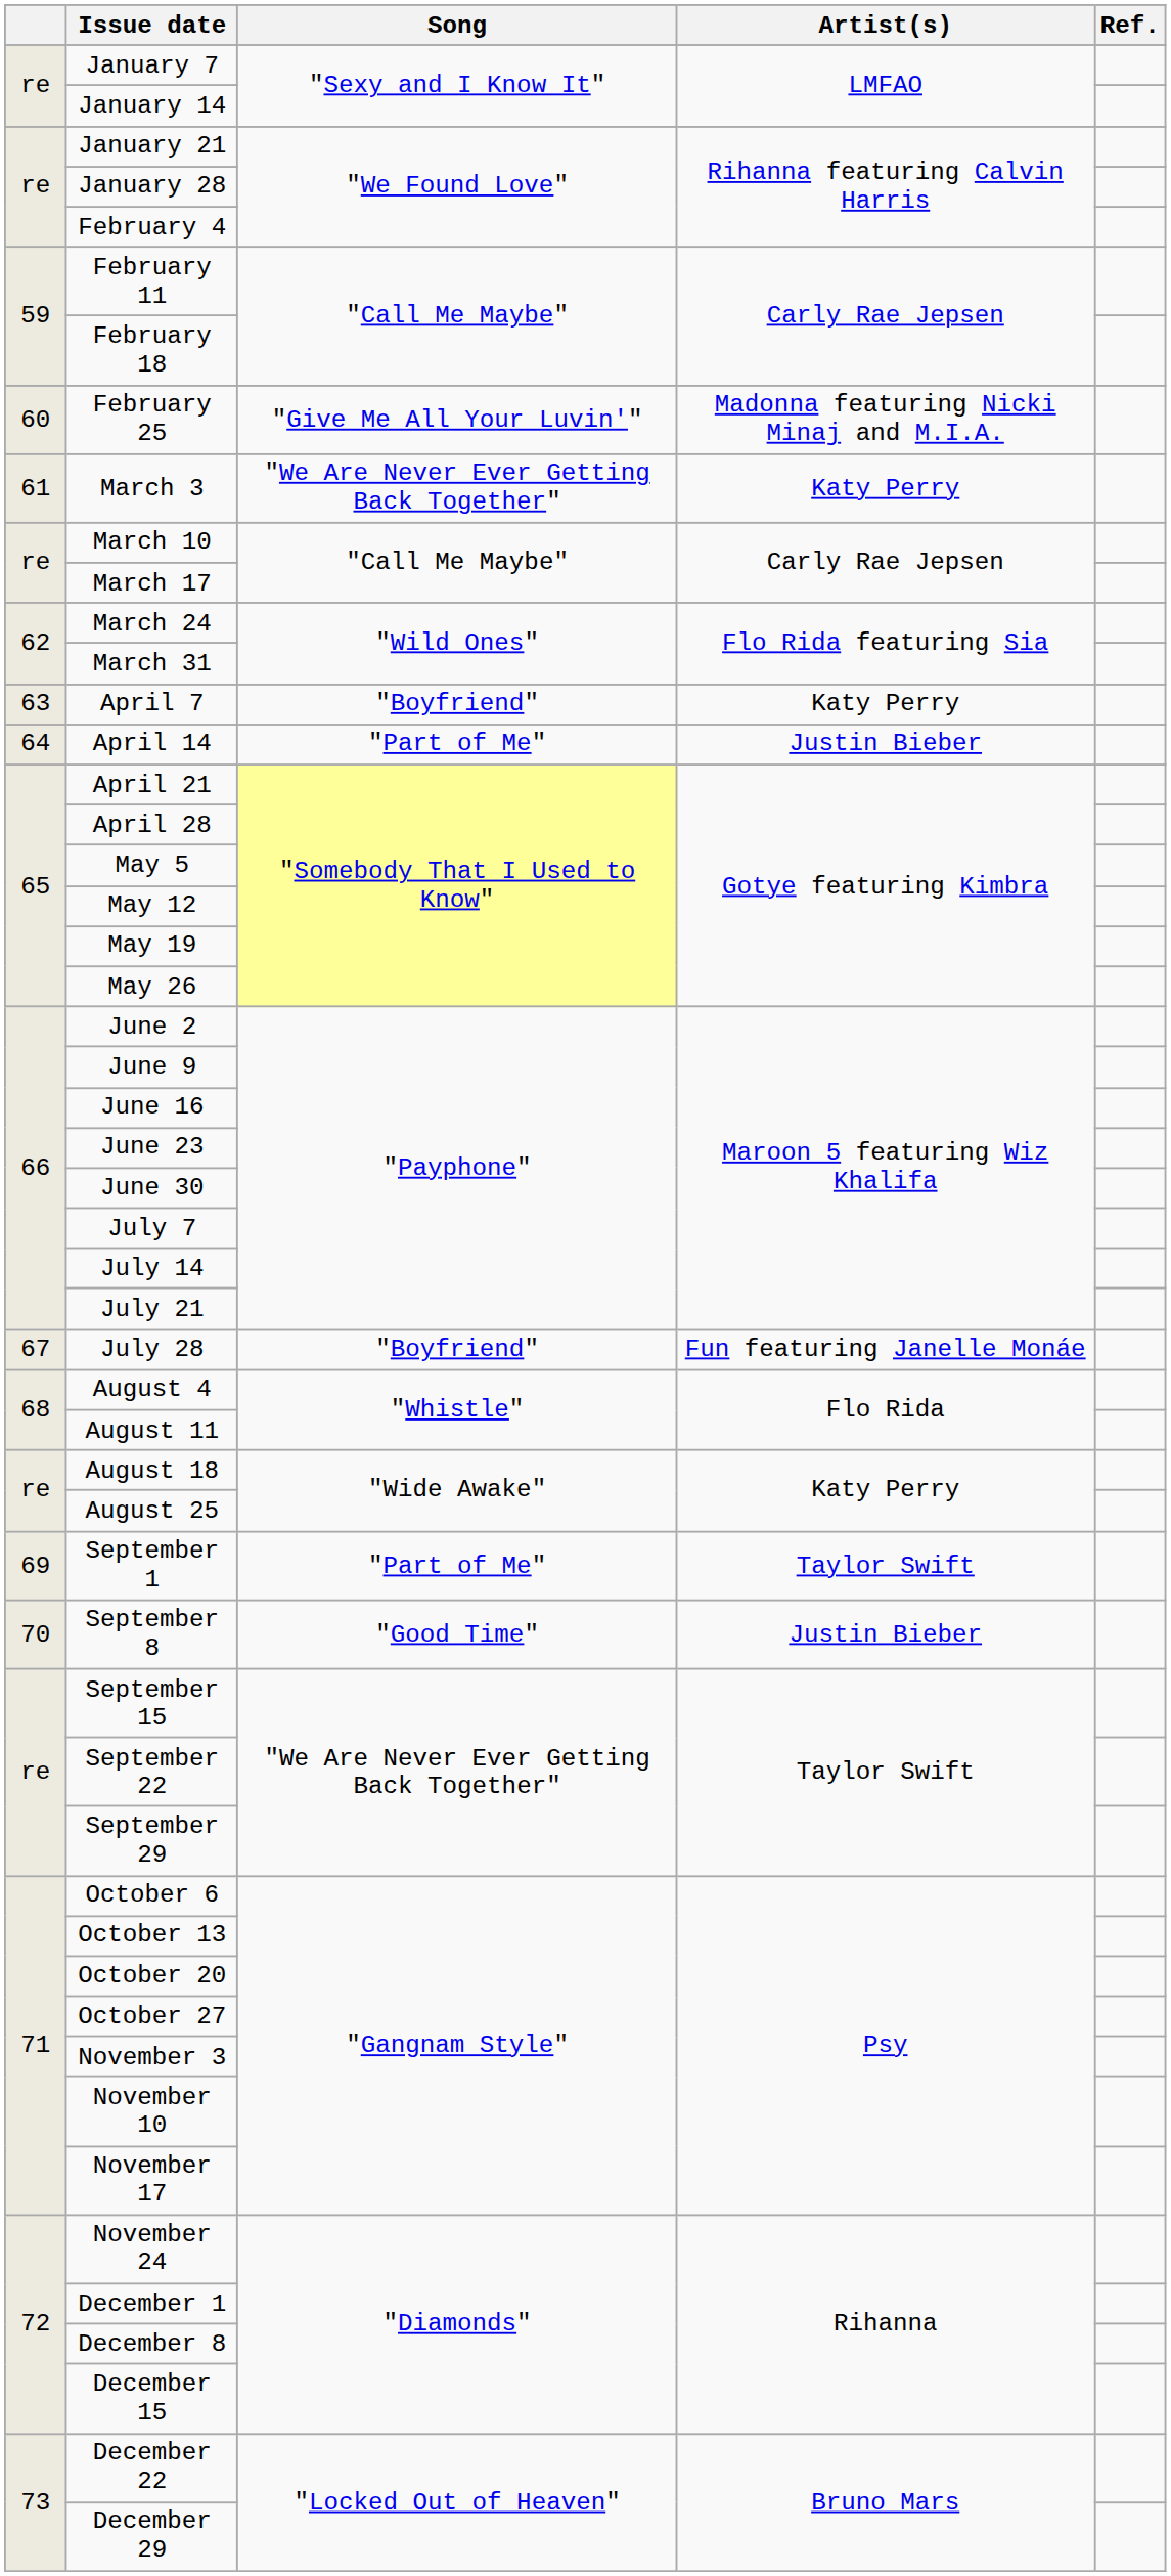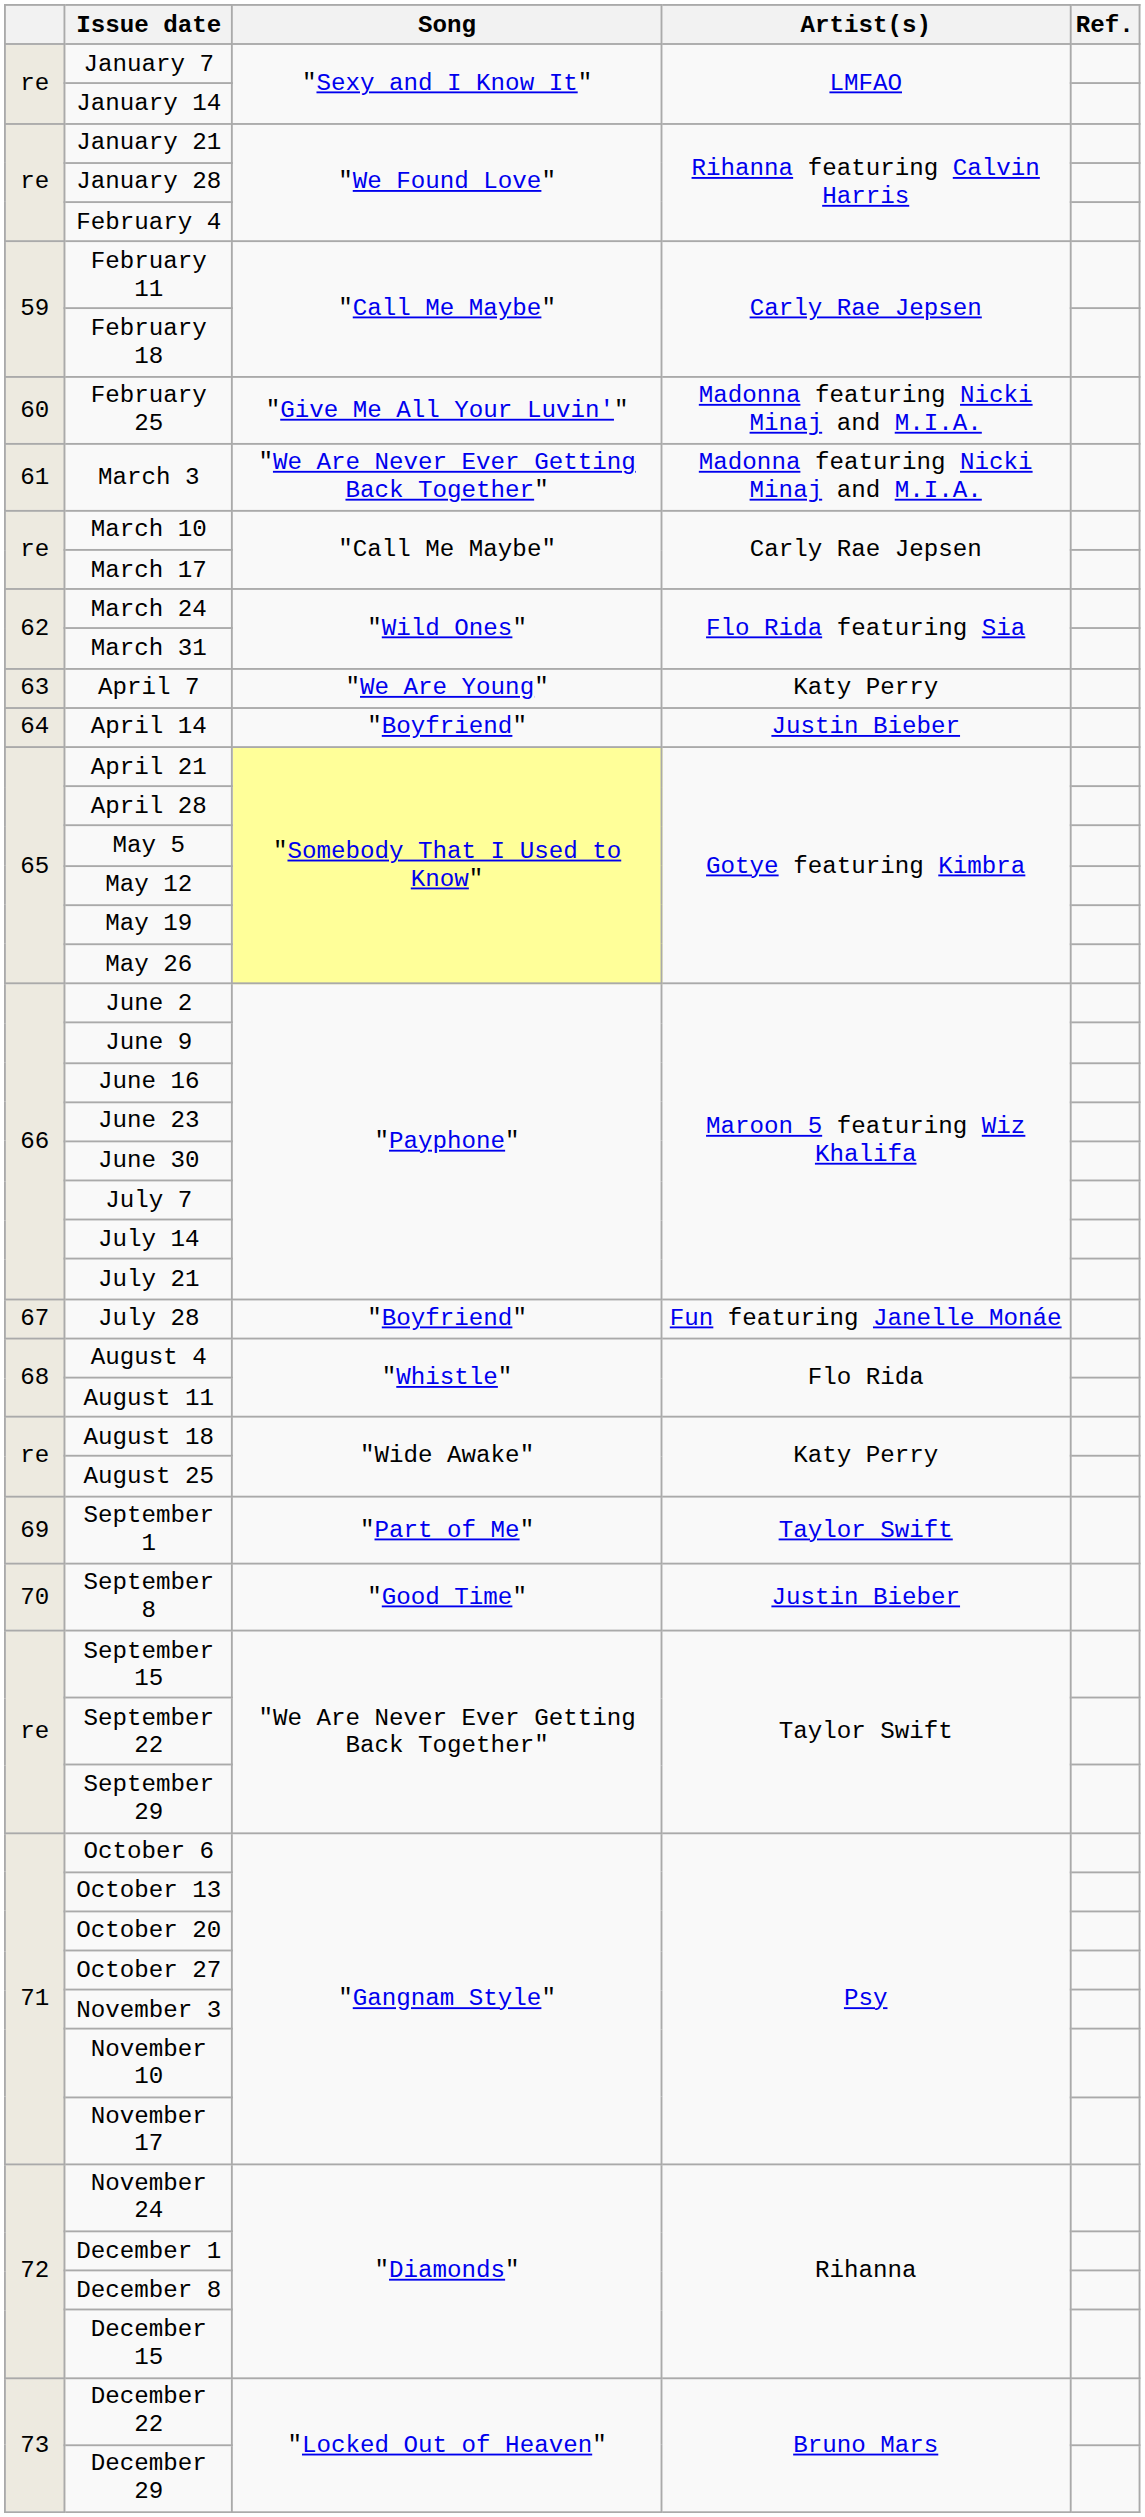 <table class="wikitable" style="text-align: center;">
 <tr>
 <th scope="col" style="width:2em;"></th>
 <th>Issue date</th>
 <th>Song</th>
 <th>Artist(s)</th>
 <th>Ref.</th>
 </tr>
 <tr>
 <td style="background-color:#EDEAE0;" rowspan="2">re</td>
 <td>January 7</td>
 <td style="text-align: center;" rowspan="2">"<a href='#'>Sexy and I Know It</a>"</td>
 <td style="text-align: center;" rowspan="2"><a href='#'>LMFAO</a></td>
 <td style="text-align: center;" rowspan="1"></td>
 </tr>
 <tr>
 <td>January 14</td>
 <td style="text-align: center;" rowspan="1"></td>
 </tr>
 <tr>
 <td style="background-color:#EDEAE0;" rowspan="3">re</td>
 <td>January 21</td>
 <td style="text-align: center;" rowspan="3">"<a href='#'>We Found Love</a>"</td>
 <td style="text-align: center;" rowspan="3"><a href='#'>Rihanna</a> featuring <a href='#'>Calvin Harris</a></td>
 <td style="text-align: center;" rowspan="1"></td>
 </tr>
 <tr>
 <td>January 28</td>
 <td style="text-align: center;" rowspan="1"></td>
 </tr>
 <tr>
 <td>February 4</td>
 <td style="text-align: center;" rowspan="1"></td>
 </tr>
 <tr>
 <td style="background-color:#EDEAE0;" rowspan="2">59</td>
 <td>February 11</td>
 <td style="text-align: center;" rowspan="2">"<a href='#'>Call Me Maybe</a>"</td>
 <td style="text-align: center;" rowspan="2"><a href='#'>Carly Rae Jepsen</a></td>
 <td style="text-align: center;" rowspan="1"></td>
 </tr>
 <tr>
 <td>February 18</td>
 <td style="text-align: center;" rowspan="1"></td>
 </tr>
 <tr>
 <td style="background-color:#EDEAE0;">60</td>
 <td>February 25</td>
 <td style="text-align: center;" rowspan="1">"<a href='#'>Give Me All Your Luvin'</a>"</td>
 <td style="text-align: center;" rowspan="1"><a href='#'>Madonna</a> featuring <a href='#'>Nicki Minaj</a> and <a href='#'>M.I.A.</a></td>
 <td style="text-align: center;" rowspan="1"></td>
 </tr>
 <tr>
 <td style="background-color:#EDEAE0;">61</td>
 <td>March 3</td>
 <td style="text-align: center;" rowspan="1">"<a href='#'>We Are Never Ever Getting Back Together</a>"</td>
-<td style="text-align: center;" rowspan="1"><a href='#'>Katy Perry</a></td>
+<td style="text-align: center;" rowspan="1"><a href='#'>Madonna</a> featuring <a href='#'>Nicki Minaj</a> and <a href='#'>M.I.A.</a></td>
 <td style="text-align: center;" rowspan="1"></td>
 </tr>
 <tr>
 <td style="background-color:#EDEAE0;" rowspan="2">re</td>
 <td>March 10</td>
 <td style="text-align: center;" rowspan="2">"Call Me Maybe"</td>
 <td style="text-align: center;" rowspan="2">Carly Rae Jepsen</td>
 <td style="text-align: center;" rowspan="1"></td>
 </tr>
 <tr>
 <td>March 17</td>
 <td style="text-align: center;" rowspan="1"></td>
 </tr>
 <tr>
 <td style="background-color:#EDEAE0;" rowspan="2">62</td>
 <td>March 24</td>
 <td style="text-align: center;" rowspan="2">"<a href='#'>Wild Ones</a>"</td>
 <td style="text-align: center;" rowspan="2"><a href='#'>Flo Rida</a> featuring <a href='#'>Sia</a></td>
 <td style="text-align: center;"></td>
 </tr>
 <tr>
 <td>March 31</td>
 <td style="text-align: center;" rowspan="1"></td>
 </tr>
 <tr>
 <td style="background-color:#EDEAE0;">63</td>
 <td>April 7</td>
-<td style="text-align: center;" rowspan="1">"<a href='#'>Boyfriend</a>"</td>
+<td style="text-align: center;" rowspan="1">"<a href='#'>We Are Young</a>"</td>
 <td style="text-align: center;" rowspan="1">Katy Perry</td>
 <td style="text-align: center;"></td>
 </tr>
 <tr>
 <td style="background-color:#EDEAE0;">64</td>
 <td>April 14</td>
-<td style="text-align: center;" rowspan="1">"<a href='#'>Part of Me</a>"</td>
+<td style="text-align: center;" rowspan="1">"<a href='#'>Boyfriend</a>"</td>
 <td style="text-align: center;" rowspan="1"><a href='#'>Justin Bieber</a></td>
 <td style="text-align: center;"></td>
 </tr>
 <tr>
 <td style="background-color:#EDEAE0;" rowspan="6">65</td>
 <td>April 21</td>
 <td bgcolor=#FFFF99 style="text-align: center;" rowspan="6">"<a href='#'>Somebody That I Used to Know</a>" </td>
 <td style="text-align: center;" rowspan="6"><a href='#'>Gotye</a> featuring <a href='#'>Kimbra</a></td>
 <td style="text-align: center;"></td>
 </tr>
 <tr>
 <td>April 28</td>
 <td style="text-align: center;" rowspan="1"></td>
 </tr>
 <tr>
 <td>May 5</td>
 <td style="text-align: center;" rowspan="1"></td>
 </tr>
 <tr>
 <td>May 12</td>
 <td style="text-align: center;" rowspan="1"></td>
 </tr>
 <tr>
 <td>May 19</td>
 <td style="text-align: center;" rowspan="1"></td>
 </tr>
 <tr>
 <td>May 26</td>
 <td style="text-align: center;" rowspan="1"></td>
 </tr>
 <tr>
 <td style="background-color:#EDEAE0;" rowspan="8">66</td>
 <td>June 2</td>
 <td style="text-align: center;" rowspan="8">"<a href='#'>Payphone</a>"</td>
 <td style="text-align: center;" rowspan="8"><a href='#'>Maroon 5</a> featuring <a href='#'>Wiz Khalifa</a></td>
 <td style="text-align: center;"></td>
 </tr>
 <tr>
 <td>June 9</td>
 <td style="text-align: center;" rowspan="1"></td>
 </tr>
 <tr>
 <td>June 16</td>
 <td style="text-align: center;" rowspan="1"></td>
 </tr>
 <tr>
 <td>June 23</td>
 <td style="text-align: center;" rowspan="1"></td>
 </tr>
 <tr>
 <td>June 30</td>
 <td style="text-align: center;" rowspan="1"></td>
 </tr>
 <tr>
 <td>July 7</td>
 <td style="text-align: center;" rowspan="1"></td>
 </tr>
 <tr>
 <td>July 14</td>
 <td style="text-align: center;" rowspan="1"></td>
 </tr>
 <tr>
 <td>July 21</td>
 <td style="text-align: center;" rowspan="1"></td>
 </tr>
 <tr>
 <td style="background-color:#EDEAE0;">67</td>
 <td>July 28</td>
 <td style="text-align: center;" rowspan="1">"<a href='#'>Boyfriend</a>"</td>
 <td style="text-align: center;" rowspan="1"><a href='#'>Fun</a> featuring <a href='#'>Janelle Monáe</a></td>
 <td style="text-align: center;"></td>
 </tr>
 <tr>
 <td style="background-color:#EDEAE0;" rowspan="2">68</td>
 <td>August 4</td>
 <td style="text-align: center;" rowspan="2">"<a href='#'>Whistle</a>"</td>
 <td style="text-align: center;" rowspan="2">Flo Rida</td>
 <td style="text-align: center;"></td>
 </tr>
 <tr>
 <td>August 11</td>
 <td style="text-align: center;" rowspan="1"></td>
 </tr>
 <tr>
 <td style="background-color:#EDEAE0;" rowspan="2">re</td>
 <td>August 18</td>
 <td style="text-align: center;" rowspan="2">"Wide Awake"</td>
 <td style="text-align: center;" rowspan="2">Katy Perry</td>
 <td style="text-align: center;"></td>
 </tr>
 <tr>
 <td>August 25</td>
 <td style="text-align: center;"></td>
 </tr>
 <tr>
 <td style="background-color:#EDEAE0;">69</td>
 <td>September 1</td>
 <td style="text-align: center;" rowspan="1">"<a href='#'>Part of Me</a>"</td>
 <td style="text-align: center;" rowspan="1"><a href='#'>Taylor Swift</a></td>
 <td style="text-align: center;"></td>
 </tr>
 <tr>
 <td style="background-color:#EDEAE0;">70</td>
 <td>September 8</td>
 <td style="text-align: center;" rowspan="1">"<a href='#'>Good Time</a>"</td>
 <td style="text-align: center;" rowspan="1"><a href='#'>Justin Bieber</a></td>
 <td style="text-align: center;"></td>
 </tr>
 <tr>
 <td style="background-color:#EDEAE0;" rowspan="3">re</td>
 <td>September 15</td>
 <td style="text-align: center;" rowspan="3">"We Are Never Ever Getting Back Together"</td>
 <td style="text-align: center;" rowspan="3">Taylor Swift</td>
 <td style="text-align: center;"></td>
 </tr>
 <tr>
 <td>September 22</td>
 <td style="text-align: center;"></td>
 </tr>
 <tr>
 <td>September 29</td>
 <td style="text-align: center;"></td>
 </tr>
 <tr>
 <td style="background-color:#EDEAE0;" rowspan="7">71</td>
 <td>October 6</td>
 <td style="text-align: center;" rowspan="7">"<a href='#'>Gangnam Style</a>"</td>
 <td style="text-align: center;" rowspan="7"><a href='#'>Psy</a></td>
 <td style="text-align: center;"></td>
 </tr>
 <tr>
 <td>October 13</td>
 <td style="text-align: center;"></td>
 </tr>
 <tr>
 <td>October 20</td>
 <td style="text-align: center;"></td>
 </tr>
 <tr>
 <td>October 27</td>
 <td style="text-align: center;"></td>
 </tr>
 <tr>
 <td>November 3</td>
 <td style="text-align: center;"></td>
 </tr>
 <tr>
 <td>November 10</td>
 <td style="text-align: center;"></td>
 </tr>
 <tr>
 <td>November 17</td>
 <td style="text-align: center;"></td>
 </tr>
 <tr>
 <td style="background-color:#EDEAE0;" rowspan="4">72</td>
 <td>November 24</td>
 <td style="text-align: center;" rowspan="4">"<a href='#'>Diamonds</a>"</td>
 <td style="text-align: center;" rowspan="4">Rihanna</td>
 <td style="text-align: center;"></td>
 </tr>
 <tr>
 <td>December 1</td>
 <td style="text-align: center;"></td>
 </tr>
 <tr>
 <td>December 8</td>
 <td style="text-align: center;"></td>
 </tr>
 <tr>
 <td>December 15</td>
 <td style="text-align: center;"></td>
 </tr>
 <tr>
 <td style="background-color:#EDEAE0;" rowspan="2">73</td>
 <td>December 22</td>
 <td style="text-align: center;" rowspan="2">"<a href='#'>Locked Out of Heaven</a>"</td>
 <td style="text-align: center;" rowspan="2"><a href='#'>Bruno Mars</a></td>
 <td style="text-align: center;"></td>
 </tr>
 <tr>
 <td>December 29</td>
 <td style="text-align: center;"></td>
 </tr>
 </table>
